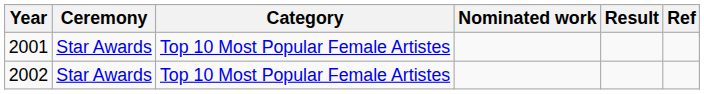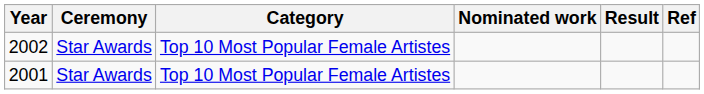 <table class="wikitable sortable">
 <tr>
 <th>Year</th>
 <th>Ceremony</th>
 <th>Category</th>
 <th>Nominated work</th>
 <th>Result</th>
 <th>Ref</th>
 </tr>
 <tr>
+<td>2002</td>
+<td><a href='#'>Star Awards</a></td>
+<td><a href='#'>Top 10 Most Popular Female Artistes</a></td>
+<td></td>
+<td></td>
+<td></td>
+</tr>
+<tr>
 <td>2001</td>
 <td><a href='#'>Star Awards</a></td>
 <td><a href='#'>Top 10 Most Popular Female Artistes</a></td>
 <td></td>
 <td></td>
 <td></td>
 </tr>
-<tr>
-<td>2002</td>
-<td><a href='#'>Star Awards</a></td>
-<td><a href='#'>Top 10 Most Popular Female Artistes</a></td>
-<td></td>
-<td></td>
-<td></td>
-</tr>
 </table>
